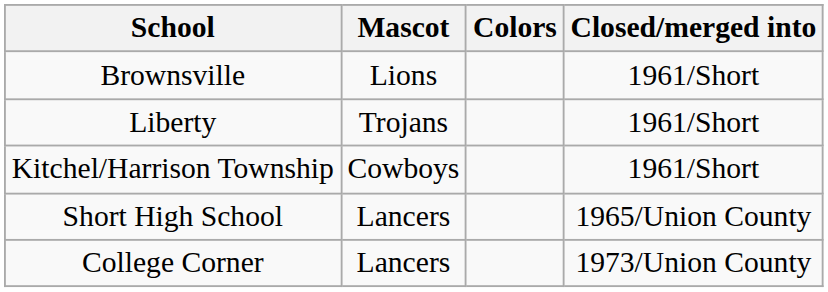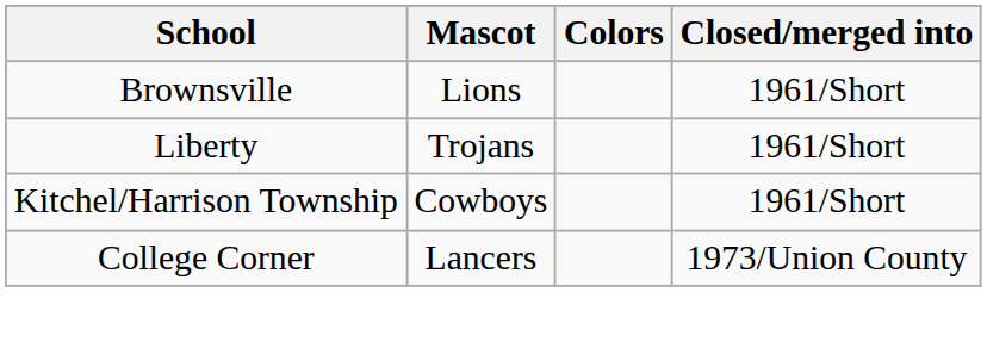 <table class="wikitable" style="text-align:center;">
 <tr>
 <th>School</th>
 <th>Mascot</th>
 <th>Colors</th>
 <th>Closed/merged into</th>
 </tr>
 <tr>
 <td>Brownsville</td>
 <td>Lions</td>
 <td>  </td>
 <td>1961/Short</td>
 </tr>
 <tr>
 <td>Liberty</td>
 <td>Trojans</td>
 <td> </td>
 <td>1961/Short</td>
 </tr>
 <tr>
 <td>Kitchel/Harrison Township</td>
 <td>Cowboys</td>
 <td>  </td>
 <td>1961/Short</td>
 </tr>
-<tr>
-<td>Short High School</td>
-<td>Lancers</td>
-<td> </td>
-<td>1965/Union County</td>
-</tr>
 <tr w>
 <td>College Corner</td>
 <td>Lancers</td>
 <td>  </td>
 <td>1973/Union County</td>
 </tr>
 </table>
